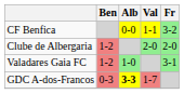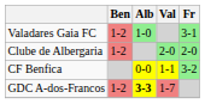 <table class="wikitable">
 <tr>
 <th></th>
 <th>Ben</th>
 <th>Alb</th>
 <th>Val</th>
 <th>Fr</th>
 </tr>
 <tr>
-<td>CF Benfica</td>
+<td>Valadares Gaia FC</td>
+<td bgcolor=lightcoral>1-2</td>
+<td bgcolor=lightgreen>1-0</td>
 <td bgcolor=lightgrey></td>
-<td bgcolor=yellow>0-0</td>
-<td bgcolor=yellow>1-1</td>
-<td bgcolor=lightgreen>3-2</td>
+<td bgcolor=lightgreen>3-1</td>
 </tr>
 <tr>
 <td>Clube de Albergaria</td>
 <td bgcolor=lightcoral>1-2</td>
 <td bgcolor=lightgrey></td>
 <td bgcolor=lightgreen>2-0</td>
 <td bgcolor=lightgreen>2-0</td>
 </tr>
 <tr>
-<td>Valadares Gaia FC</td>
-<td bgcolor=lightcoral>1-2</td>
-<td bgcolor=lightgreen>1-0</td>
+<td>CF Benfica</td>
 <td bgcolor=lightgrey></td>
-<td bgcolor=lightgreen>3-1</td>
+<td bgcolor=yellow>0-0</td>
+<td bgcolor=yellow>1-1</td>
+<td bgcolor=lightgreen>3-2</td>
 </tr>
 <tr>
 <td>GDC A-dos-Francos</td>
-<td bgcolor=lightcoral>0-3</td>
+<td bgcolor=lightcoral>1-2</td>
 <td bgcolor=yellow><strong>3-3</strong></td>
 <td bgcolor=lightcoral>1-7</td>
 <td bgcolor=lightgrey></td>
 </tr>
 <tr>
 </tr>
 </table>
